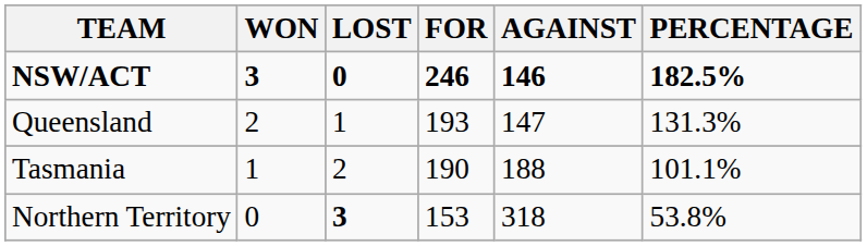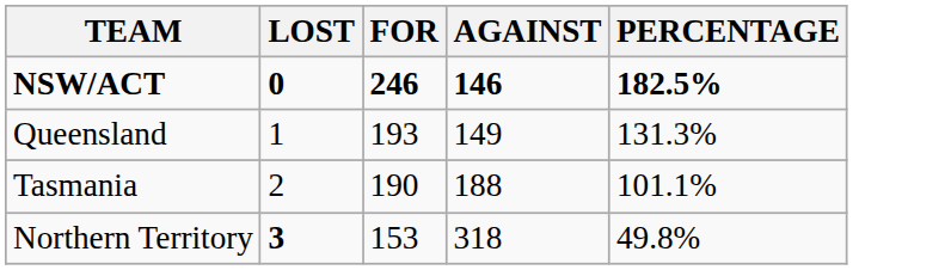 <table class="wikitable">
 <tr>
 <th>TEAM</th>
-<th>WON</th>
 <th>LOST</th>
 <th>FOR</th>
 <th>AGAINST</th>
 <th>PERCENTAGE</th>
 </tr>
 <tr>
 <td><strong>NSW/ACT</strong></td>
-<td><strong>3</strong></td>
 <td><strong>0</strong></td>
 <td><strong>246</strong></td>
 <td><strong>146</strong></td>
 <td><strong>182.5%</strong></td>
 </tr>
 <tr>
 <td>Queensland</td>
-<td>2</td>
 <td>1</td>
 <td>193</td>
-<td>147</td>
+<td>149</td>
 <td>131.3%</td>
 </tr>
 <tr>
 <td>Tasmania</td>
-<td>1</td>
 <td>2</td>
 <td>190</td>
 <td>188</td>
 <td>101.1%</td>
 </tr>
 <tr>
 <td>Northern Territory</td>
-<td>0</td>
 <td><strong>3</strong></td>
 <td>153</td>
 <td>318</td>
-<td>53.8%</td>
+<td>49.8%</td>
 </tr>
 </table>
